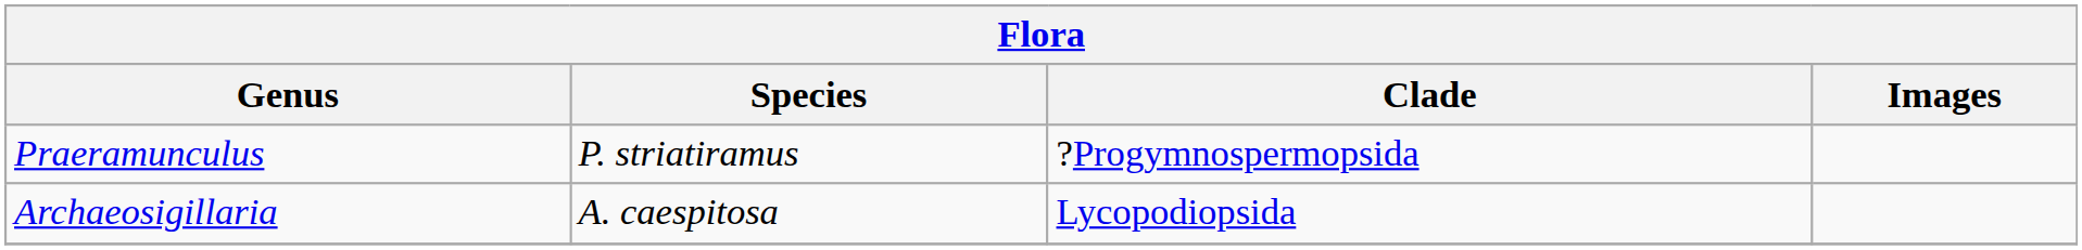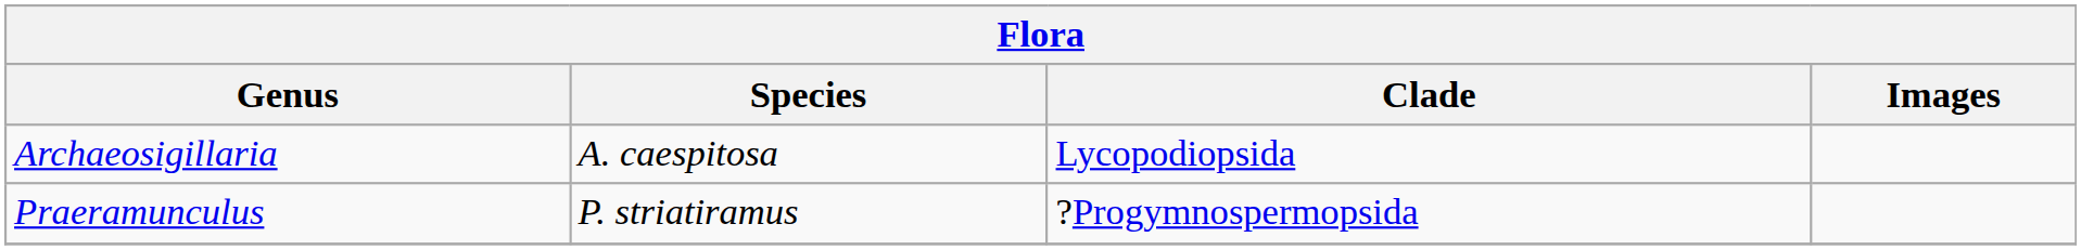 <table class="wikitable" align="center" width="100%">
 <tr>
 <th colspan="4" align="center"><strong><a href='#'>Flora</a></strong></th>
 </tr>
 <tr>
 <th>Genus</th>
 <th>Species</th>
 <th>Clade</th>
 <th>Images</th>
 </tr>
 <tr>
+<td><em><a href='#'>Archaeosigillaria</a></em></td>
+<td><em>A. caespitosa</em></td>
+<td><a href='#'>Lycopodiopsida</a></td>
+<td></td>
+</tr>
+<tr>
 <td><em><a href='#'>Praeramunculus</a></em></td>
 <td><em>P. striatiramus</em></td>
 <td>?<a href='#'>Progymnospermopsida</a></td>
 <td></td>
 </tr>
 <tr>
-<td><em><a href='#'>Archaeosigillaria</a></em></td>
-<td><em>A. caespitosa</em></td>
-<td><a href='#'>Lycopodiopsida</a></td>
-<td></td>
-</tr>
-<tr>
 </tr>
 </table>
